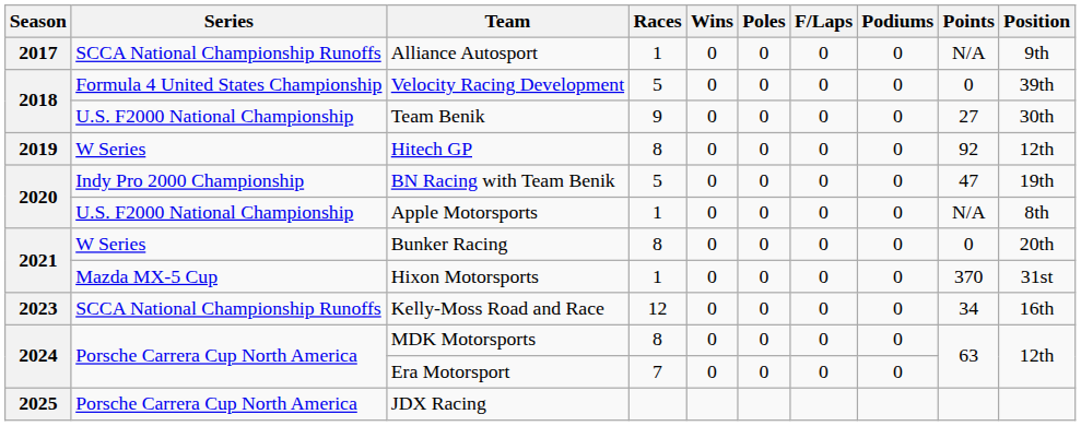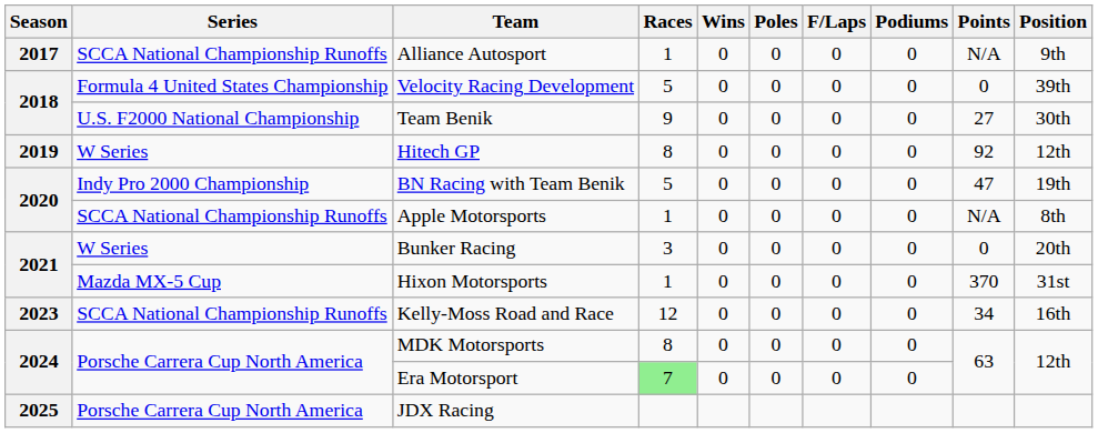 <table class="wikitable" style="font-size: 90%; text-align:center">
 <tr>
 <th>Season</th>
 <th>Series</th>
 <th>Team</th>
 <th>Races</th>
 <th>Wins</th>
 <th>Poles</th>
 <th>F/Laps</th>
 <th>Podiums</th>
 <th>Points</th>
 <th>Position</th>
 </tr>
 <tr>
 <th>2017</th>
 <td align=left><a href='#'>SCCA National Championship Runoffs</a></td>
 <td align=left>Alliance Autosport</td>
 <td>1</td>
 <td>0</td>
 <td>0</td>
 <td>0</td>
 <td>0</td>
 <td>N/A</td>
 <td>9th</td>
 </tr>
 <tr>
 <th rowspan=2>2018</th>
 <td align=left><a href='#'>Formula 4 United States Championship</a></td>
 <td align=left><a href='#'>Velocity Racing Development</a></td>
 <td>5</td>
 <td>0</td>
 <td>0</td>
 <td>0</td>
 <td>0</td>
 <td>0</td>
 <td>39th</td>
 </tr>
 <tr>
 <td align=left><a href='#'>U.S. F2000 National Championship</a></td>
 <td align=left>Team Benik</td>
 <td>9</td>
 <td>0</td>
 <td>0</td>
 <td>0</td>
 <td>0</td>
 <td>27</td>
 <td>30th</td>
 </tr>
 <tr>
 <th>2019</th>
 <td align=left><a href='#'>W Series</a></td>
 <td align=left><a href='#'>Hitech GP</a></td>
 <td>8</td>
 <td>0</td>
 <td>0</td>
 <td>0</td>
 <td>0</td>
 <td>92</td>
 <td>12th</td>
 </tr>
 <tr>
 <th rowspan=2>2020</th>
 <td align=left><a href='#'>Indy Pro 2000 Championship</a></td>
 <td align=left><a href='#'>BN Racing</a> with Team Benik</td>
 <td>5</td>
 <td>0</td>
 <td>0</td>
 <td>0</td>
 <td>0</td>
 <td>47</td>
 <td>19th</td>
 </tr>
 <tr>
-<td align=left><a href='#'>U.S. F2000 National Championship</a></td>
+<td align=left><a href='#'>SCCA National Championship Runoffs</a></td>
 <td align=left>Apple Motorsports</td>
 <td>1</td>
 <td>0</td>
 <td>0</td>
 <td>0</td>
 <td>0</td>
 <td>N/A</td>
 <td>8th</td>
 </tr>
 <tr>
 <th rowspan="2">2021</th>
 <td align=left><a href='#'>W Series</a></td>
 <td align=left>Bunker Racing</td>
-<td>8</td>
+<td>3</td>
 <td>0</td>
 <td>0</td>
 <td>0</td>
 <td>0</td>
 <td>0</td>
 <td>20th</td>
 </tr>
 <tr>
 <td align=left><a href='#'>Mazda MX-5 Cup</a></td>
 <td align=left>Hixon Motorsports</td>
 <td>1</td>
 <td>0</td>
 <td>0</td>
 <td>0</td>
 <td>0</td>
 <td>370</td>
 <td>31st</td>
 </tr>
 <tr>
 <th>2023</th>
 <td align=left><a href='#'>SCCA National Championship Runoffs</a></td>
 <td align=left>Kelly-Moss Road and Race</td>
 <td>12</td>
 <td>0</td>
 <td>0</td>
 <td>0</td>
 <td>0</td>
 <td>34</td>
 <td>16th</td>
 </tr>
 <tr>
 <th rowspan="2">2024</th>
 <td rowspan="2" align="left"><a href='#'>Porsche Carrera Cup North America</a></td>
 <td align=left>MDK Motorsports</td>
 <td>8</td>
 <td>0</td>
 <td>0</td>
 <td>0</td>
 <td>0</td>
 <td rowspan="2">63</td>
 <td rowspan="2">12th</td>
 </tr>
 <tr>
 <td align=left>Era Motorsport</td>
-<td>7</td>
+<td style="background: lightgreen;">7</td>
 <td>0</td>
 <td>0</td>
 <td>0</td>
 <td>0</td>
 </tr>
 <tr>
 <th>2025</th>
 <td align=left><a href='#'>Porsche Carrera Cup North America</a></td>
 <td align=left>JDX Racing</td>
 <td></td>
 <td></td>
 <td></td>
 <td></td>
 <td></td>
 <td></td>
 <td></td>
 </tr>
 </table>
